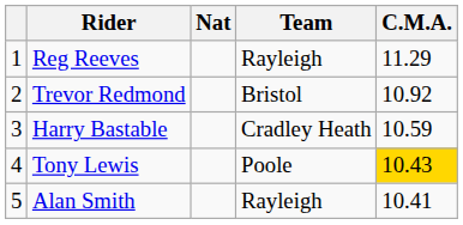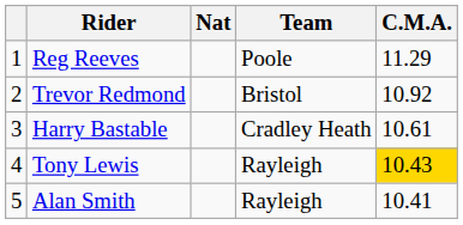 <table class=wikitable>
 <tr>
 <th></th>
 <th>Rider</th>
 <th>Nat</th>
 <th>Team</th>
 <th>C.M.A.</th>
 </tr>
 <tr>
 <td align="center">1</td>
 <td><a href='#'>Reg Reeves</a></td>
 <td></td>
-<td>Rayleigh</td>
+<td>Poole</td>
 <td>11.29</td>
 </tr>
 <tr>
 <td align="center">2</td>
 <td><a href='#'>Trevor Redmond</a></td>
 <td></td>
 <td>Bristol</td>
 <td>10.92</td>
 </tr>
 <tr>
 <td align="center">3</td>
 <td><a href='#'>Harry Bastable</a></td>
 <td></td>
 <td>Cradley Heath</td>
-<td>10.59</td>
+<td>10.61</td>
 </tr>
 <tr>
 <td align="center">4</td>
 <td><a href='#'>Tony Lewis</a></td>
 <td></td>
-<td>Poole</td>
+<td>Rayleigh</td>
 <td style="background: gold;">10.43</td>
 </tr>
 <tr>
 <td align="center">5</td>
 <td><a href='#'>Alan Smith</a></td>
 <td></td>
 <td>Rayleigh</td>
 <td>10.41</td>
 </tr>
 </table>
